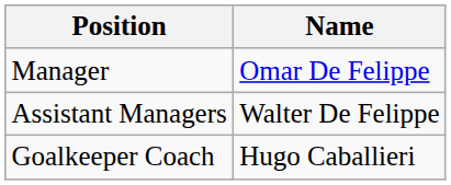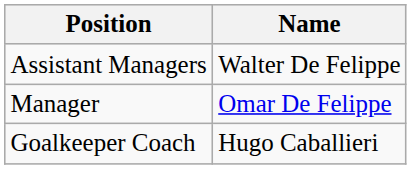 <table class="wikitable">
 <tr>
 <th>Position</th>
 <th>Name</th>
 </tr>
 <tr>
+<td>Assistant Managers</td>
+<td> Walter De Felippe</td>
+</tr>
+<tr>
 <td>Manager</td>
 <td> <a href='#'>Omar De Felippe</a></td>
-</tr>
-<tr>
-<td>Assistant Managers</td>
-<td> Walter De Felippe</td>
 </tr>
 <tr>
 <td>Goalkeeper Coach</td>
 <td> Hugo Caballieri</td>
 </tr>
 </table>
